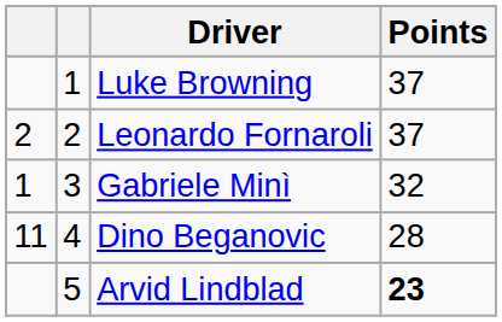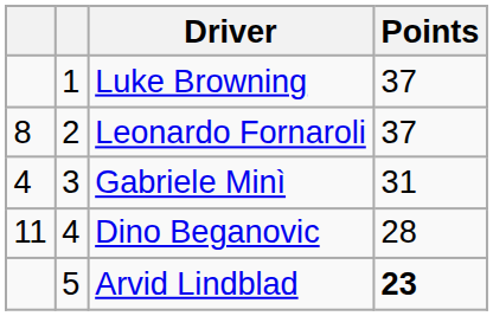 <table class="wikitable" style="font-size: 85%;">
 <tr>
 <th></th>
 <th></th>
 <th>Driver</th>
 <th>Points</th>
 </tr>
 <tr>
 <td align="left"></td>
 <td align="center">1</td>
 <td> <a href='#'>Luke Browning</a></td>
 <td>37</td>
 </tr>
 <tr>
-<td align="left"> 2</td>
+<td align="left"> 8</td>
 <td align="center">2</td>
 <td> <a href='#'>Leonardo Fornaroli</a></td>
 <td>37</td>
 </tr>
 <tr>
-<td align="left"> 1</td>
+<td align="left"> 4</td>
 <td align="center">3</td>
 <td> <a href='#'>Gabriele Minì</a></td>
-<td>32</td>
+<td>31</td>
 </tr>
 <tr>
 <td align="left"> 11</td>
 <td align="center">4</td>
 <td> <a href='#'>Dino Beganovic</a></td>
 <td>28</td>
 </tr>
 <tr>
 <td align="left"></td>
 <td align="center">5</td>
 <td> <a href='#'>Arvid Lindblad</a></td>
 <td><strong>23</strong></td>
 </tr>
 </table>
